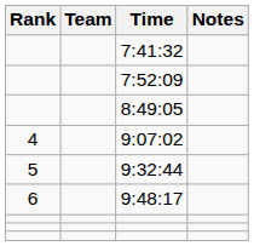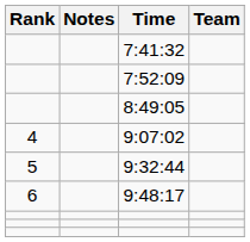 <table class="wikitable sortable" style="text-align:center">
 <tr>
 <th>Rank</th>
+<th>Notes</th>
+<th>Time</th>
 <th>Team</th>
-<th>Time</th>
-<th>Notes</th>
 </tr>
 <tr>
 <td></td>
+<td></td>
+<td>7:41:32</td>
 <td align=left></td>
-<td>7:41:32</td>
-<td></td>
 </tr>
 <tr>
 <td></td>
+<td></td>
+<td>7:52:09</td>
 <td align=left></td>
-<td>7:52:09</td>
-<td></td>
 </tr>
 <tr>
 <td></td>
+<td></td>
+<td>8:49:05</td>
 <td align=left></td>
-<td>8:49:05</td>
-<td></td>
 </tr>
 <tr>
 <td>4</td>
+<td></td>
+<td>9:07:02</td>
 <td align=left></td>
-<td>9:07:02</td>
-<td></td>
 </tr>
 <tr>
 <td>5</td>
+<td></td>
+<td>9:32:44</td>
 <td align=left></td>
-<td>9:32:44</td>
-<td></td>
 </tr>
 <tr>
 <td>6</td>
+<td></td>
+<td>9:48:17</td>
 <td align=left></td>
-<td>9:48:17</td>
-<td></td>
 </tr>
 <tr>
 <td></td>
-<td align=left></td>
 <td></td>
 <td></td>
+<td align=left></td>
 </tr>
 <tr>
 <td></td>
-<td align=left></td>
 <td></td>
 <td></td>
+<td align=left></td>
 </tr>
 <tr>
 <td></td>
-<td align=left></td>
 <td></td>
 <td></td>
+<td align=left></td>
 </tr>
 </table>
